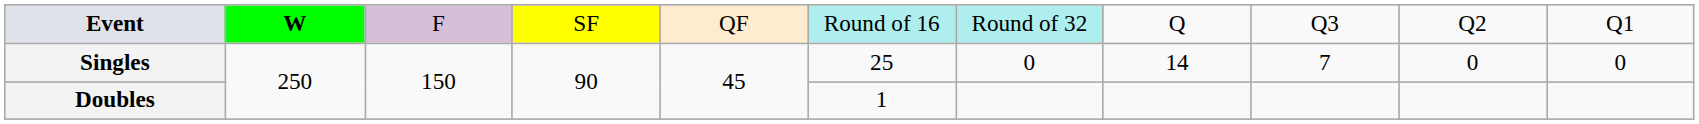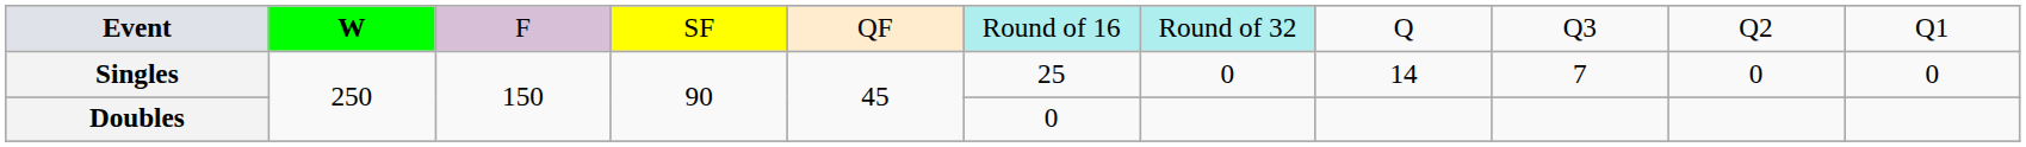 <table class=wikitable style=font-size:90%;text-align:center>
 <tr>
 <td style="width:130px; background:#dfe2e9;"><strong>Event</strong></td>
 <td style="width:80px; background:lime;"><strong>W</strong></td>
 <td style="width:85px; background:thistle;">F</td>
 <td style="width:85px; background:#ff0;">SF</td>
 <td style="width:85px; background:#ffebcd;">QF</td>
 <td style="width:85px; background:#afeeee;">Round of 16</td>
 <td style="width:85px; background:#afeeee;">Round of 32</td>
 <td width=85>Q</td>
 <td width=85>Q3</td>
 <td width=85>Q2</td>
 <td width=85>Q1</td>
 </tr>
 <tr>
 <th style="background:#f3f3f3;">Singles</th>
 <td rowspan=2>250</td>
 <td rowspan=2>150</td>
 <td rowspan=2>90</td>
 <td rowspan=2>45</td>
 <td>25</td>
 <td>0</td>
 <td>14</td>
 <td>7</td>
 <td>0</td>
 <td>0</td>
 </tr>
 <tr>
 <th style="background:#f3f3f3;">Doubles</th>
-<td>1</td>
+<td>0</td>
 <td></td>
 <td></td>
 <td></td>
 <td></td>
 <td></td>
 </tr>
 </table>
